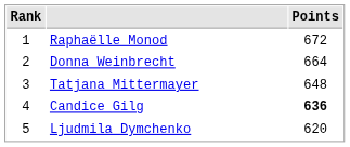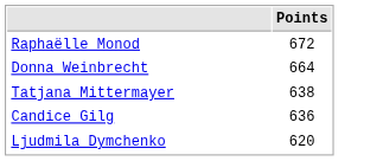 <table cellspacing="1" cellpadding="3" style="border:1px solid #AAAAAA;font-size:86%">
 <tr bgcolor="#E4E4E4">
-<th style="border-bottom:1px solid #AAAAAA" width=10>Rank</th>
 <th style="border-bottom:1px solid #AAAAAA" width=200></th>
 <th style="border-bottom:1px solid #AAAAAA" width=20>Points</th>
 </tr>
 <tr>
-<td align="center">1</td>
 <td> <a href='#'>Raphaëlle Monod</a></td>
 <td align=center>672</td>
 </tr>
 <tr>
-<td align="center">2</td>
 <td> <a href='#'>Donna Weinbrecht</a></td>
 <td align=center>664</td>
 </tr>
 <tr>
-<td align="center">3</td>
 <td> <a href='#'>Tatjana Mittermayer</a></td>
-<td align=center>648</td>
+<td align=center>638</td>
 </tr>
 <tr>
-<td align="center">4</td>
 <td> <a href='#'>Candice Gilg</a></td>
-<td align=center><strong>636</strong></td>
+<td align=center>636</td>
 </tr>
 <tr>
-<td align="center">5</td>
 <td> <a href='#'>Ljudmila Dymchenko</a></td>
 <td align=center>620</td>
 </tr>
 </table>
